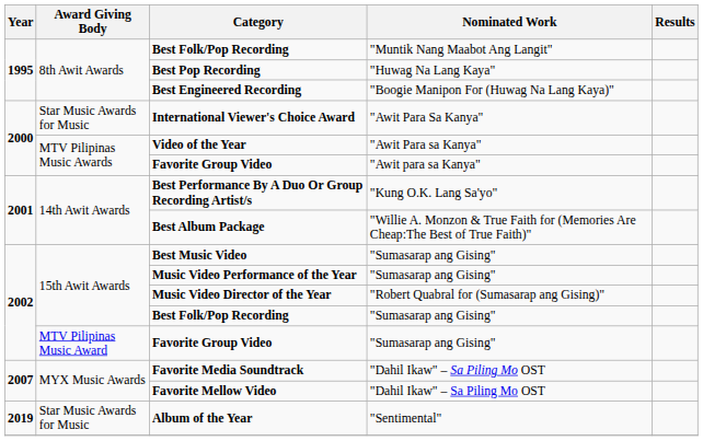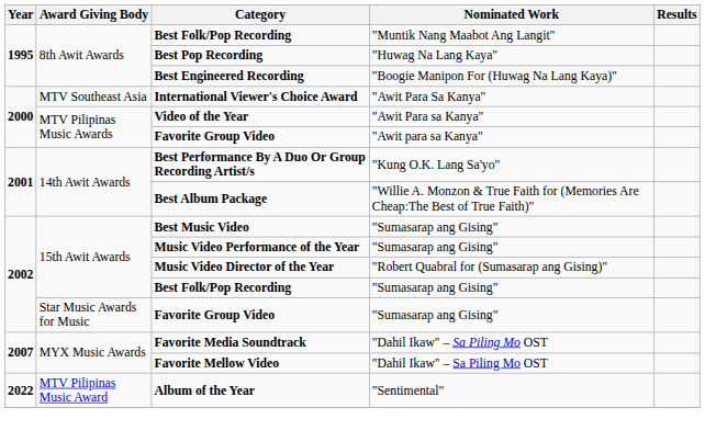 <table class="wikitable">
 <tr>
 <th>Year</th>
 <th>Award Giving Body</th>
 <th>Category</th>
 <th>Nominated Work</th>
 <th>Results</th>
 </tr>
 <tr>
 <td rowspan=3><strong>1995</strong></td>
 <td rowspan=3>8th Awit Awards</td>
 <td><strong>Best Folk/Pop Recording</strong></td>
 <td>"Muntik Nang Maabot Ang Langit"</td>
 <td></td>
 </tr>
 <tr>
 <td><strong>Best Pop Recording</strong></td>
 <td>"Huwag Na Lang Kaya"</td>
 <td></td>
 </tr>
 <tr>
 <td><strong>Best Engineered Recording</strong></td>
 <td>"Boogie Manipon For (Huwag Na Lang Kaya)"</td>
 <td></td>
 </tr>
 <tr>
 <td rowspan=3><strong>2000</strong></td>
-<td>Star Music Awards for Music</td>
+<td rowspan=1>MTV Southeast Asia</td>
 <td><strong>International Viewer's Choice Award</strong></td>
 <td>"Awit Para Sa Kanya"</td>
 <td></td>
 </tr>
 <tr>
 <td rowspan=2>MTV Pilipinas Music Awards</td>
 <td><strong>Video of the Year</strong></td>
 <td>"Awit Para sa Kanya"</td>
 <td></td>
 </tr>
 <tr>
 <td><strong>Favorite Group Video</strong></td>
 <td>"Awit para sa Kanya"</td>
 <td></td>
 </tr>
 <tr>
 <td rowspan=2><strong>2001</strong></td>
 <td rowspan=2>14th Awit Awards</td>
 <td><strong>Best Performance By A Duo Or Group Recording Artist/s</strong></td>
 <td>"Kung O.K. Lang Sa'yo"</td>
 <td></td>
 </tr>
 <tr>
 <td><strong>Best Album Package</strong></td>
 <td>"Willie A. Monzon & True Faith for (Memories Are Cheap:The Best of True Faith)"</td>
 <td></td>
 </tr>
 <tr>
 <td rowspan=5><strong>2002</strong></td>
 <td rowspan=4>15th Awit Awards</td>
 <td><strong>Best Music Video</strong></td>
 <td>"Sumasarap ang Gising"</td>
 <td></td>
 </tr>
 <tr>
 <td><strong>Music Video Performance of the Year</strong></td>
 <td>"Sumasarap ang Gising"</td>
 <td></td>
 </tr>
 <tr>
 <td><strong>Music Video Director of the Year</strong></td>
 <td>"Robert Quabral for (Sumasarap ang Gising)"</td>
 <td></td>
 </tr>
 <tr>
 <td><strong>Best Folk/Pop Recording</strong></td>
 <td>"Sumasarap ang Gising"</td>
 <td></td>
 </tr>
 <tr>
-<td><a href='#'>MTV Pilipinas Music Award</a></td>
+<td>Star Music Awards for Music</td>
 <td><strong>Favorite Group Video</strong></td>
 <td>"Sumasarap ang Gising"</td>
 <td></td>
 </tr>
 <tr>
 <td rowspan=2><strong>2007</strong></td>
 <td rowspan=2>MYX Music Awards</td>
 <td><strong>Favorite Media Soundtrack</strong></td>
 <td>"Dahil Ikaw" – <em><a href='#'>Sa Piling Mo</a></em> OST</td>
 <td></td>
 </tr>
 <tr>
 <td><strong>Favorite Mellow Video</strong></td>
 <td>"Dahil Ikaw" – <a href='#'>Sa Piling Mo</a> OST</td>
 <td></td>
 </tr>
 <tr>
-<td><strong>2019</strong></td>
-<td>Star Music Awards for Music</td>
+<td><strong>2022</strong></td>
+<td><a href='#'>MTV Pilipinas Music Award</a></td>
 <td><strong>Album of the Year</strong></td>
 <td>"Sentimental"</td>
 <td></td>
 </tr>
 <tr>
 </tr>
 </table>
